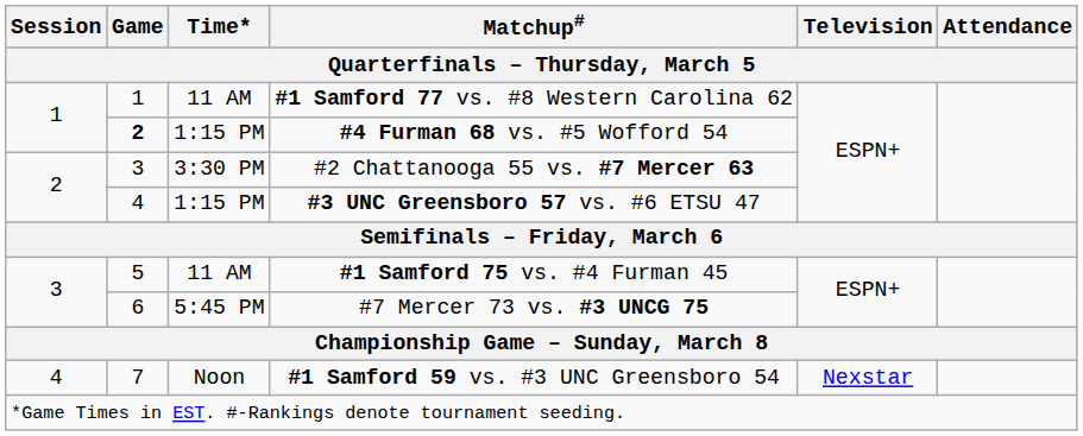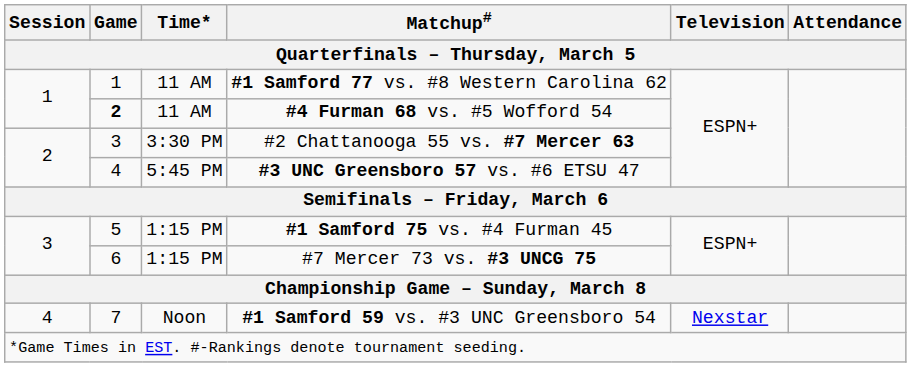 <table class="wikitable" style="font-size: 95%; text-align:center;">
 <tr align="center">
 <th>Session</th>
 <th>Game</th>
 <th>Time*</th>
 <th>Matchup<sup>#</sup></th>
 <th>Television</th>
 <th>Attendance</th>
 </tr>
 <tr>
 <th colspan=6>Quarterfinals – Thursday, March 5</th>
 </tr>
 <tr>
 <td rowspan=2>1</td>
 <td>1</td>
 <td>11 AM</td>
 <td><strong>#1 Samford 77</strong> vs. #8 Western Carolina 62</td>
 <td rowspan=4>ESPN+</td>
 <td rowspan=4></td>
 </tr>
 <tr>
 <td><strong>2</strong></td>
-<td>1:15 PM</td>
+<td>11 AM</td>
 <td><strong>#4 Furman 68</strong> vs. #5 Wofford 54</td>
 </tr>
 <tr>
 <td rowspan=2>2</td>
 <td>3</td>
 <td>3:30 PM</td>
 <td>#2 Chattanooga 55 vs. <strong>#7 Mercer 63</strong></td>
 </tr>
 <tr>
 <td>4</td>
-<td>1:15 PM</td>
+<td>5:45 PM</td>
 <td><strong>#3 UNC Greensboro 57</strong> vs. #6 ETSU 47</td>
 </tr>
 <tr>
 <th colspan=7>Semifinals – Friday, March 6</th>
 </tr>
 <tr>
 <td rowspan=2>3</td>
 <td>5</td>
-<td>11 AM</td>
+<td>1:15 PM</td>
 <td><strong>#1 Samford 75</strong> vs. #4 Furman 45</td>
 <td rowspan=2>ESPN+</td>
 <td rowspan=2></td>
 </tr>
 <tr>
 <td>6</td>
-<td>5:45 PM</td>
+<td>1:15 PM</td>
 <td>#7 Mercer 73 vs. <strong>#3 UNCG 75</strong></td>
 </tr>
 <tr>
 <th colspan=7>Championship Game – Sunday, March 8</th>
 </tr>
 <tr>
 <td>4</td>
 <td>7</td>
 <td>Noon</td>
 <td><strong>#1 Samford 59</strong> vs. #3 UNC Greensboro 54</td>
 <td><a href='#'>Nexstar</a></td>
 <td></td>
 </tr>
 <tr>
 <td colspan=6 style="text-align:left;"><small>*Game Times in <a href='#'>EST</a>. #-Rankings denote tournament seeding.</small></td>
 </tr>
 </table>
